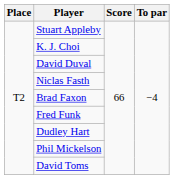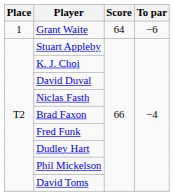 <table class="wikitable">
 <tr>
 <th>Place</th>
 <th>Player</th>
 <th>Score</th>
 <th>To par</th>
+</tr>
+<tr>
+<td align=center>1</td>
+<td> <a href='#'>Grant Waite</a></td>
+<td align=center>64</td>
+<td align=center>−6</td>
 </tr>
 <tr>
 <td rowspan="9" align=center>T2</td>
 <td> <a href='#'>Stuart Appleby</a></td>
 <td rowspan="9" align=center>66</td>
 <td rowspan="9" align=center>−4</td>
 </tr>
 <tr>
 <td> <a href='#'>K. J. Choi</a></td>
 </tr>
 <tr>
 <td> <a href='#'>David Duval</a></td>
 </tr>
 <tr>
 <td> <a href='#'>Niclas Fasth</a></td>
 </tr>
 <tr>
 <td> <a href='#'>Brad Faxon</a></td>
 </tr>
 <tr>
 <td> <a href='#'>Fred Funk</a></td>
 </tr>
 <tr>
 <td> <a href='#'>Dudley Hart</a></td>
 </tr>
 <tr>
 <td> <a href='#'>Phil Mickelson</a></td>
 </tr>
 <tr>
 <td> <a href='#'>David Toms</a></td>
 </tr>
 </table>
